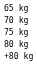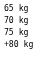 <table>
 <tr>
 <td>65 kg<br></td>
 <td></td>
 <td></td>
 <td></td>
 </tr>
 <tr>
 <td>70 kg<br></td>
 <td></td>
 <td></td>
 <td></td>
 </tr>
 <tr>
 <td>75 kg<br></td>
 <td></td>
 <td></td>
 <td></td>
 </tr>
 <tr>
-<td>80 kg<br></td>
-<td></td>
-<td></td>
-<td></td>
-</tr>
-<tr>
 <td>+80 kg<br></td>
 <td></td>
 <td></td>
 <td></td>
 </tr>
 </table>
